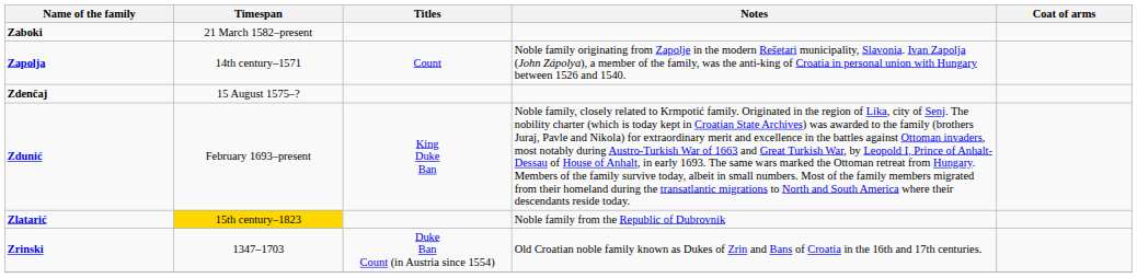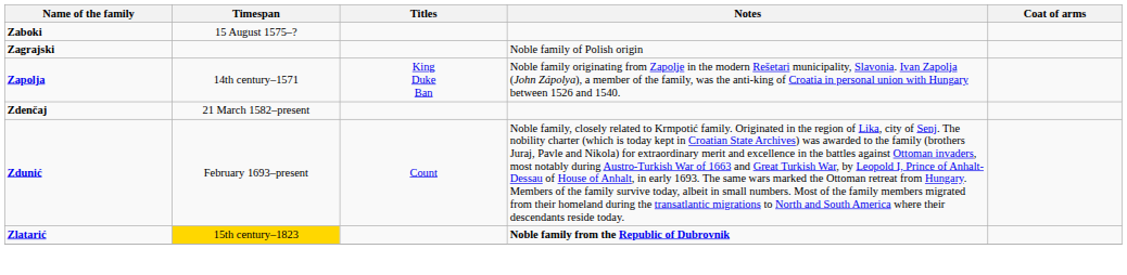 <table class="wikitable" style="text-align:center" width=100%>
 <tr>
 <th bgcolor="silver" ! width="15%">Name of the family</th>
 <th bgcolor="silver" ! width="15%">Timespan</th>
 <th bgcolor="silver" ! width="15%">Titles</th>
 <th bgcolor="silver" ! width="43%">Notes</th>
 <th bgcolor="silver" ! width="12%">Coat of arms</th>
 </tr>
 <tr>
 <td align="left"><strong>Zaboki</strong></td>
-<td>21 March 1582–present</td>
+<td>15 August 1575–?</td>
 <td></td>
 <td></td>
 <td></td>
 </tr>
 <tr>
+<td align="left"><strong>Zagrajski</strong></td>
+<td></td>
+<td></td>
+<td align="left">Noble family of Polish origin</td>
+<td></td>
+</tr>
+<tr>
 <td align="left"><a href='#'><strong>Zapolja</strong></a></td>
 <td align="center">14th century–1571</td>
-<td align="center"><a href='#'>Count</a></td>
+<td align="center"><a href='#'>King</a><br><a href='#'>Duke</a><br><a href='#'>Ban</a></td>
 <td align="left">Noble family originating from <a href='#'>Zapolje</a> in the modern <a href='#'>Rešetari</a> municipality, <a href='#'>Slavonia</a>. <a href='#'>Ivan Zapolja</a> (<em>John Zápolya</em>), a member of the family, was the anti-king of <a href='#'>Croatia in personal union with Hungary</a> between 1526 and 1540.</td>
 <td align="center"></td>
 </tr>
 <tr>
 <td align="left"><strong>Zdenčaj</strong></td>
-<td>15 August 1575–?</td>
+<td>21 March 1582–present</td>
 <td></td>
 <td></td>
 <td></td>
 </tr>
 <tr>
 <td align="left"><a href='#'><strong>Zdunić</strong></a></td>
 <td align="center">February 1693–present</td>
-<td align="center"><a href='#'>King</a><br><a href='#'>Duke</a><br><a href='#'>Ban</a></td>
+<td align="center"><a href='#'>Count</a></td>
 <td align="left">Noble family, closely related to Krmpotić family. Originated in the region of <a href='#'>Lika</a>, city of <a href='#'>Senj</a>. The nobility charter (which is today kept in <a href='#'>Croatian State Archives</a>) was awarded to the family (brothers Juraj, Pavle and Nikola) for extraordinary merit and excellence in the battles against <a href='#'>Ottoman invaders</a>, most notably during <a href='#'>Austro-Turkish War of 1663</a> and <a href='#'>Great Turkish War</a>, by <a href='#'>Leopold I, Prince of Anhalt-Dessau</a> of <a href='#'>House of Anhalt</a>, in early 1693. The same wars marked the Ottoman retreat from <a href='#'>Hungary</a>. Members of the family survive today, albeit in small numbers. Most of the family members migrated from their homeland during the <a href='#'>transatlantic migrations</a> to <a href='#'>North and South America</a> where their descendants reside today.</td>
 <td align="center"></td>
 </tr>
 <tr>
 <td align="left"><a href='#'><strong>Zlatarić</strong></a></td>
 <td align="center" style="background: gold;">15th century–1823</td>
 <td align="center"></td>
-<td align="left">Noble family from the <a href='#'>Republic of Dubrovnik</a></td>
-<td align="center"></td>
-</tr>
-<tr>
-<td align="left"><a href='#'><strong>Zrinski</strong></a></td>
-<td align="center">1347–1703</td>
-<td align="center"><a href='#'>Duke</a><br><a href='#'>Ban</a><br><a href='#'>Count</a> (in Austria since 1554)</td>
-<td align="left">Old Croatian noble family known as Dukes of <a href='#'>Zrin</a> and <a href='#'>Bans</a> of <a href='#'>Croatia</a> in the 16th and 17th centuries.</td>
+<td align="left"><strong>Noble family from the <a href='#'>Republic of Dubrovnik</a></strong></td>
 <td align="center"></td>
 </tr>
 <tr>
 </tr>
 </table>
